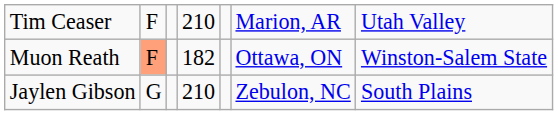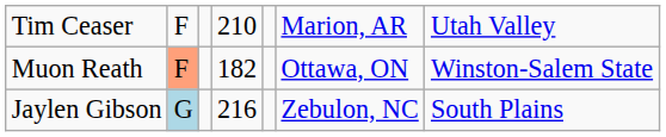 <table class="wikitable sortable" border="1">
 <tr>
 <td>Tim Ceaser</td>
 <td>F</td>
 <td></td>
 <td>210</td>
 <td></td>
 <td><a href='#'>Marion, AR</a></td>
 <td><a href='#'>Utah Valley</a></td>
 </tr>
 <tr>
 <td>Muon Reath</td>
 <td style="background: lightsalmon;">F</td>
 <td></td>
 <td>182</td>
 <td></td>
 <td><a href='#'>Ottawa, ON</a></td>
 <td><a href='#'>Winston-Salem State</a></td>
 </tr>
 <tr>
 <td>Jaylen Gibson</td>
-<td>G</td>
+<td style="background: lightblue;">G</td>
 <td></td>
-<td>210</td>
+<td>216</td>
 <td></td>
 <td><a href='#'>Zebulon, NC</a></td>
 <td><a href='#'>South Plains</a></td>
 </tr>
 </table>
